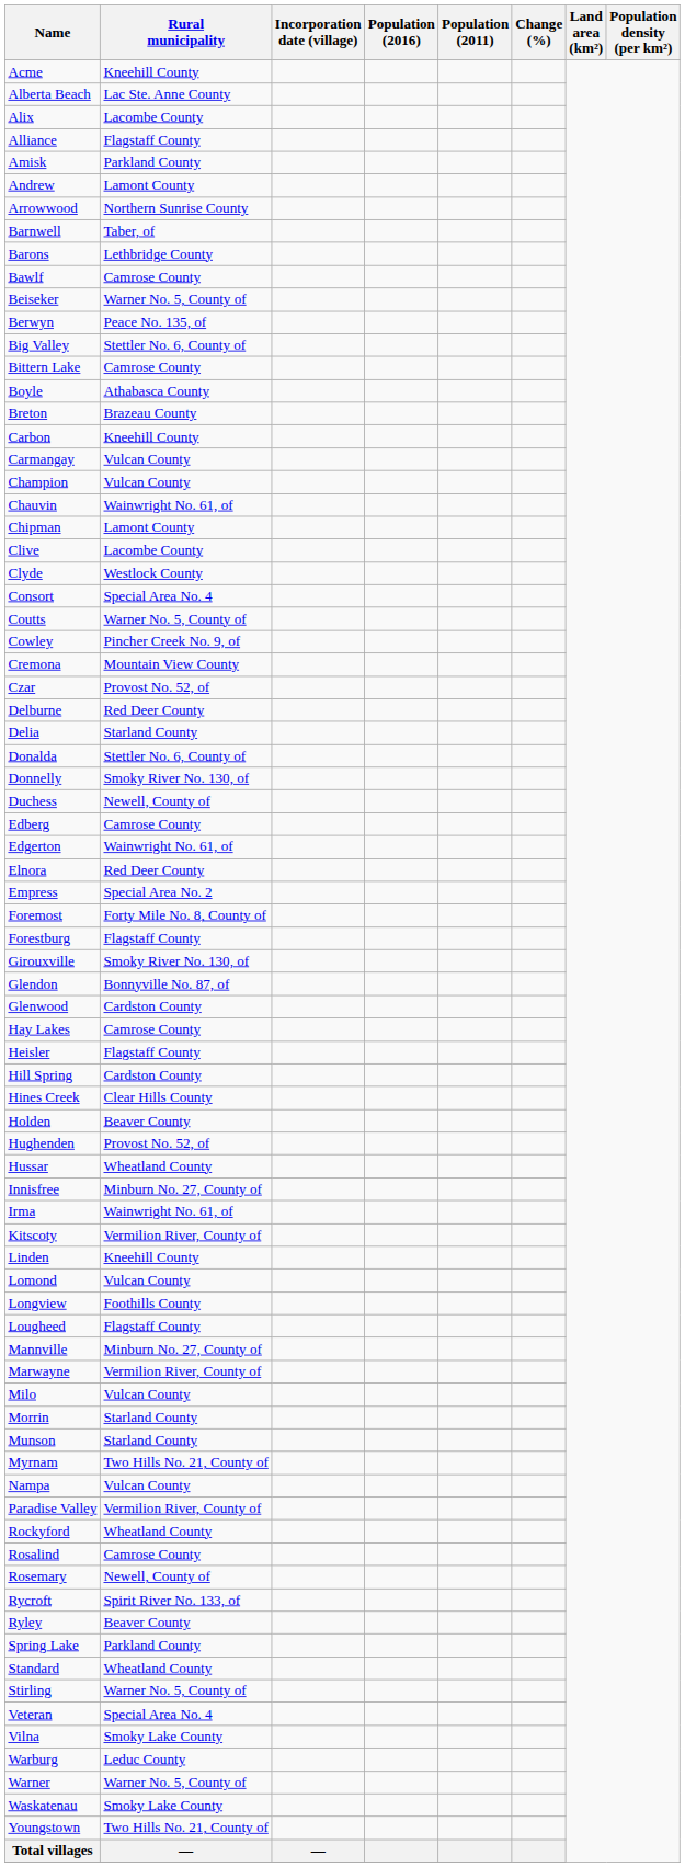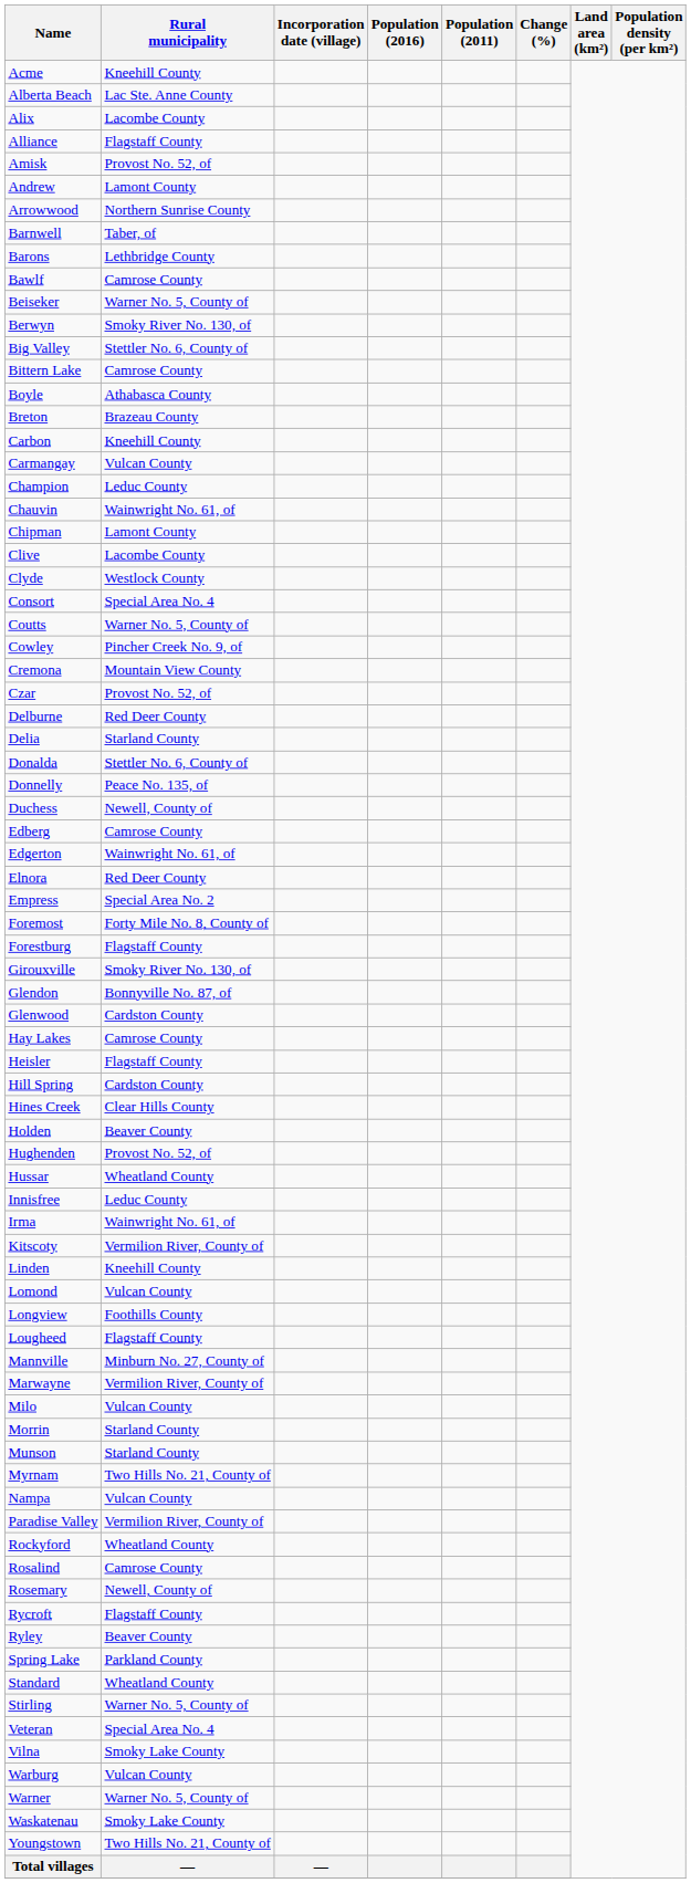 <table class="wikitable sortable mw-collapsible">
 <tr>
 <th>Name</th>
 <th><a href='#'>Rural<br>municipality</a></th>
 <th>Incorporation<br>date (village)</th>
 <th>Population<br>(2016)</th>
 <th>Population<br>(2011)</th>
 <th>Change<br>(%)</th>
 <th>Land<br>area<br>(km²)</th>
 <th>Population<br>density<br>(per km²)</th>
 </tr>
 <tr>
 <td scope="row"><a href='#'>Acme</a></td>
 <td><a href='#'>Kneehill County</a></td>
 <td align=center></td>
 <td></td>
 <td align=center></td>
 <td align=center></td>
 </tr>
 <tr>
 <td scope="row"><a href='#'>Alberta Beach</a></td>
 <td><a href='#'>Lac Ste. Anne County</a></td>
 <td align=center></td>
 <td></td>
 <td align=center></td>
 <td align=center></td>
 </tr>
 <tr>
 <td scope="row"><a href='#'>Alix</a></td>
 <td><a href='#'>Lacombe County</a></td>
 <td align=center></td>
 <td></td>
 <td align=center></td>
 <td align=center></td>
 </tr>
 <tr>
 <td scope="row"><a href='#'>Alliance</a></td>
 <td><a href='#'>Flagstaff County</a></td>
 <td align=center></td>
 <td></td>
 <td align=center></td>
 <td align=center></td>
 </tr>
 <tr>
 <td scope="row"><a href='#'>Amisk</a></td>
-<td><a href='#'>Parkland County</a></td>
+<td><a href='#'>Provost No. 52,  of</a></td>
 <td align=center></td>
 <td></td>
 <td align=center></td>
 <td align=center></td>
 </tr>
 <tr>
 <td scope="row"><a href='#'>Andrew</a></td>
 <td><a href='#'>Lamont County</a></td>
 <td align=center></td>
 <td></td>
 <td align=center></td>
 <td align=center></td>
 </tr>
 <tr>
 <td scope="row"><a href='#'>Arrowwood</a></td>
 <td><a href='#'>Northern Sunrise County</a></td>
 <td align=center></td>
 <td></td>
 <td align=center></td>
 <td align=center></td>
 </tr>
 <tr>
 <td scope="row"><a href='#'>Barnwell</a></td>
 <td><a href='#'>Taber,  of</a></td>
 <td align=center></td>
 <td></td>
 <td align=center></td>
 <td align=center></td>
 </tr>
 <tr>
 <td scope="row"><a href='#'>Barons</a></td>
 <td><a href='#'>Lethbridge County</a></td>
 <td align=center></td>
 <td></td>
 <td align=center></td>
 <td align=center></td>
 </tr>
 <tr>
 <td scope="row"><a href='#'>Bawlf</a></td>
 <td><a href='#'>Camrose County</a></td>
 <td align=center></td>
 <td></td>
 <td align=center></td>
 <td align=center></td>
 </tr>
 <tr>
 <td scope="row"><a href='#'>Beiseker</a></td>
 <td><a href='#'>Warner No. 5, County of</a></td>
 <td align=center></td>
 <td></td>
 <td align=center></td>
 <td align=center></td>
 </tr>
 <tr>
 <td scope="row"><a href='#'>Berwyn</a></td>
-<td><a href='#'>Peace No. 135,  of</a></td>
+<td><a href='#'>Smoky River No. 130,  of</a></td>
 <td align=center></td>
 <td></td>
 <td align=center></td>
 <td align=center></td>
 </tr>
 <tr>
 <td scope="row"><a href='#'>Big Valley</a></td>
 <td><a href='#'>Stettler No. 6, County of</a></td>
 <td align=center></td>
 <td></td>
 <td align=center></td>
 <td align=center></td>
 </tr>
 <tr>
 <td scope="row"><a href='#'>Bittern Lake</a></td>
 <td><a href='#'>Camrose County</a></td>
 <td align=center></td>
 <td></td>
 <td align=center></td>
 <td align=center></td>
 </tr>
 <tr>
 <td scope="row"><a href='#'>Boyle</a></td>
 <td><a href='#'>Athabasca County</a></td>
 <td align=center></td>
 <td></td>
 <td align=center></td>
 <td align=center></td>
 </tr>
 <tr>
 <td scope="row"><a href='#'>Breton</a></td>
 <td><a href='#'>Brazeau County</a></td>
 <td align=center></td>
 <td></td>
 <td align=center></td>
 <td align=center></td>
 </tr>
 <tr>
 <td scope="row"><a href='#'>Carbon</a></td>
 <td><a href='#'>Kneehill County</a></td>
 <td align=center></td>
 <td></td>
 <td align=center></td>
 <td align=center></td>
 </tr>
 <tr>
 <td scope="row"><a href='#'>Carmangay</a></td>
 <td><a href='#'>Vulcan County</a></td>
 <td align=center></td>
 <td></td>
 <td align=center></td>
 <td align=center></td>
 </tr>
 <tr>
 <td scope="row"><a href='#'>Champion</a></td>
-<td><a href='#'>Vulcan County</a></td>
+<td><a href='#'>Leduc County</a></td>
 <td align=center></td>
 <td></td>
 <td align=center></td>
 <td align=center></td>
 </tr>
 <tr>
 <td scope="row"><a href='#'>Chauvin</a></td>
 <td><a href='#'>Wainwright No. 61,  of</a></td>
 <td align=center></td>
 <td></td>
 <td align=center></td>
 <td align=center></td>
 </tr>
 <tr>
 <td scope="row"><a href='#'>Chipman</a></td>
 <td><a href='#'>Lamont County</a></td>
 <td align=center></td>
 <td></td>
 <td align=center></td>
 <td align=center></td>
 </tr>
 <tr>
 <td scope="row"><a href='#'>Clive</a></td>
 <td><a href='#'>Lacombe County</a></td>
 <td align=center></td>
 <td></td>
 <td align=center></td>
 <td align=center></td>
 </tr>
 <tr>
 <td scope="row"><a href='#'>Clyde</a></td>
 <td><a href='#'>Westlock County</a></td>
 <td align=center></td>
 <td></td>
 <td align=center></td>
 <td align=center></td>
 </tr>
 <tr>
 <td scope="row"><a href='#'>Consort</a></td>
 <td><a href='#'>Special Area No. 4</a></td>
 <td align=center></td>
 <td></td>
 <td align=center></td>
 <td align=center></td>
 </tr>
 <tr>
 <td scope="row"><a href='#'>Coutts</a></td>
 <td><a href='#'>Warner No. 5, County of</a></td>
 <td align=center></td>
 <td></td>
 <td align=center></td>
 <td align=center></td>
 </tr>
 <tr>
 <td scope="row"><a href='#'>Cowley</a></td>
 <td><a href='#'>Pincher Creek No. 9,  of</a></td>
 <td align=center></td>
 <td></td>
 <td align=center></td>
 <td align=center></td>
 </tr>
 <tr>
 <td scope="row"><a href='#'>Cremona</a></td>
 <td><a href='#'>Mountain View County</a></td>
 <td align=center></td>
 <td></td>
 <td align=center></td>
 <td align=center></td>
 </tr>
 <tr>
 <td scope="row"><a href='#'>Czar</a></td>
 <td><a href='#'>Provost No. 52,  of</a></td>
 <td align=center></td>
 <td></td>
 <td align=center></td>
 <td align=center></td>
 </tr>
 <tr>
 <td scope="row"><a href='#'>Delburne</a></td>
 <td><a href='#'>Red Deer County</a></td>
 <td align=center></td>
 <td></td>
 <td align=center></td>
 <td align=center></td>
 </tr>
 <tr>
 <td scope="row"><a href='#'>Delia</a></td>
 <td><a href='#'>Starland County</a></td>
 <td align=center></td>
 <td></td>
 <td align=center></td>
 <td align=center></td>
 </tr>
 <tr>
 <td scope="row"><a href='#'>Donalda</a></td>
 <td><a href='#'>Stettler No. 6, County of</a></td>
 <td align=center></td>
 <td></td>
 <td align=center></td>
 <td align=center></td>
 </tr>
 <tr>
 <td scope="row"><a href='#'>Donnelly</a></td>
-<td><a href='#'>Smoky River No. 130,  of</a></td>
+<td><a href='#'>Peace No. 135,  of</a></td>
 <td align=center></td>
 <td></td>
 <td align=center></td>
 <td align=center></td>
 </tr>
 <tr>
 <td scope="row"><a href='#'>Duchess</a></td>
 <td><a href='#'>Newell, County of</a></td>
 <td align=center></td>
 <td></td>
 <td align=center></td>
 <td align=center></td>
 </tr>
 <tr>
 <td scope="row"><a href='#'>Edberg</a></td>
 <td><a href='#'>Camrose County</a></td>
 <td align=center></td>
 <td></td>
 <td align=center></td>
 <td align=center></td>
 </tr>
 <tr>
 <td scope="row"><a href='#'>Edgerton</a></td>
 <td><a href='#'>Wainwright No. 61,  of</a></td>
 <td align=center></td>
 <td></td>
 <td align=center></td>
 <td align=center></td>
 </tr>
 <tr>
 <td scope="row"><a href='#'>Elnora</a></td>
 <td><a href='#'>Red Deer County</a></td>
 <td align=center></td>
 <td></td>
 <td align=center></td>
 <td align=center></td>
 </tr>
 <tr>
 <td scope="row"><a href='#'>Empress</a></td>
 <td><a href='#'>Special Area No. 2</a></td>
 <td align=center></td>
 <td></td>
 <td align=center></td>
 <td align=center></td>
 </tr>
 <tr>
 <td scope="row"><a href='#'>Foremost</a></td>
 <td><a href='#'>Forty Mile No. 8, County of</a></td>
 <td align=center></td>
 <td></td>
 <td align=center></td>
 <td align=center></td>
 </tr>
 <tr>
 <td scope="row"><a href='#'>Forestburg</a></td>
 <td><a href='#'>Flagstaff County</a></td>
 <td align=center></td>
 <td></td>
 <td align=center></td>
 <td align=center></td>
 </tr>
 <tr>
 <td scope="row"><a href='#'>Girouxville</a></td>
 <td><a href='#'>Smoky River No. 130,  of</a></td>
 <td align=center></td>
 <td></td>
 <td align=center></td>
 <td align=center></td>
 </tr>
 <tr>
 <td scope="row"><a href='#'>Glendon</a></td>
 <td><a href='#'>Bonnyville No. 87,  of</a></td>
 <td align=center></td>
 <td></td>
 <td align=center></td>
 <td align=center></td>
 </tr>
 <tr>
 <td scope="row"><a href='#'>Glenwood</a></td>
 <td><a href='#'>Cardston County</a></td>
 <td align=center></td>
 <td></td>
 <td align=center></td>
 <td align=center></td>
 </tr>
 <tr>
 <td scope="row"><a href='#'>Hay Lakes</a></td>
 <td><a href='#'>Camrose County</a></td>
 <td align=center></td>
 <td></td>
 <td align=center></td>
 <td align=center></td>
 </tr>
 <tr>
 <td scope="row"><a href='#'>Heisler</a></td>
 <td><a href='#'>Flagstaff County</a></td>
 <td align=center></td>
 <td></td>
 <td align=center></td>
 <td align=center></td>
 </tr>
 <tr>
 <td scope="row"><a href='#'>Hill Spring</a></td>
 <td><a href='#'>Cardston County</a></td>
 <td align=center></td>
 <td></td>
 <td align=center></td>
 <td align=center></td>
 </tr>
 <tr>
 <td scope="row"><a href='#'>Hines Creek</a></td>
 <td><a href='#'>Clear Hills County</a></td>
 <td align=center></td>
 <td></td>
 <td align=center></td>
 <td align=center></td>
 </tr>
 <tr>
 <td scope="row"><a href='#'>Holden</a></td>
 <td><a href='#'>Beaver County</a></td>
 <td align=center></td>
 <td></td>
 <td align=center></td>
 <td align=center></td>
 </tr>
 <tr>
 <td scope="row"><a href='#'>Hughenden</a></td>
 <td><a href='#'>Provost No. 52,  of</a></td>
 <td align=center></td>
 <td></td>
 <td align=center></td>
 <td align=center></td>
 </tr>
 <tr>
 <td scope="row"><a href='#'>Hussar</a></td>
 <td><a href='#'>Wheatland County</a></td>
 <td align=center></td>
 <td></td>
 <td align=center></td>
 <td align=center></td>
 </tr>
 <tr>
 <td scope="row"><a href='#'>Innisfree</a></td>
-<td><a href='#'>Minburn No. 27, County of</a></td>
+<td><a href='#'>Leduc County</a></td>
 <td align=center></td>
 <td></td>
 <td align=center></td>
 <td align=center></td>
 </tr>
 <tr>
 <td scope="row"><a href='#'>Irma</a></td>
 <td><a href='#'>Wainwright No. 61,  of</a></td>
 <td align=center></td>
 <td></td>
 <td align=center></td>
 <td align=center></td>
 </tr>
 <tr>
 <td scope="row"><a href='#'>Kitscoty</a></td>
 <td><a href='#'>Vermilion River, County of</a></td>
 <td align=center></td>
 <td></td>
 <td align=center></td>
 <td align=center></td>
 </tr>
 <tr>
 <td scope="row"><a href='#'>Linden</a></td>
 <td><a href='#'>Kneehill County</a></td>
 <td align=center></td>
 <td></td>
 <td align=center></td>
 <td align=center></td>
 </tr>
 <tr>
 <td scope="row"><a href='#'>Lomond</a></td>
 <td><a href='#'>Vulcan County</a></td>
 <td align=center></td>
 <td></td>
 <td align=center></td>
 <td align=center></td>
 </tr>
 <tr>
 <td scope="row"><a href='#'>Longview</a></td>
 <td><a href='#'>Foothills County</a></td>
 <td align=center></td>
 <td></td>
 <td align=center></td>
 <td align=center></td>
 </tr>
 <tr>
 <td scope="row"><a href='#'>Lougheed</a></td>
 <td><a href='#'>Flagstaff County</a></td>
 <td align=center></td>
 <td></td>
 <td align=center></td>
 <td align=center></td>
 </tr>
 <tr>
 <td scope="row"><a href='#'>Mannville</a></td>
 <td><a href='#'>Minburn No. 27, County of</a></td>
 <td align=center></td>
 <td></td>
 <td align=center></td>
 <td align=center></td>
 </tr>
 <tr>
 <td scope="row"><a href='#'>Marwayne</a></td>
 <td><a href='#'>Vermilion River, County of</a></td>
 <td align=center></td>
 <td></td>
 <td align=center></td>
 <td align=center></td>
 </tr>
 <tr>
 <td scope="row"><a href='#'>Milo</a></td>
 <td><a href='#'>Vulcan County</a></td>
 <td align=center></td>
 <td></td>
 <td align=center></td>
 <td align=center></td>
 </tr>
 <tr>
 <td scope="row"><a href='#'>Morrin</a></td>
 <td><a href='#'>Starland County</a></td>
 <td align=center></td>
 <td></td>
 <td align=center></td>
 <td align=center></td>
 </tr>
 <tr>
 <td scope="row"><a href='#'>Munson</a></td>
 <td><a href='#'>Starland County</a></td>
 <td align=center></td>
 <td></td>
 <td align=center></td>
 <td align=center></td>
 </tr>
 <tr>
 <td scope="row"><a href='#'>Myrnam</a></td>
 <td><a href='#'>Two Hills No. 21, County of</a></td>
 <td align=center></td>
 <td></td>
 <td align=center></td>
 <td align=center></td>
 </tr>
 <tr>
 <td scope="row"><a href='#'>Nampa</a></td>
 <td><a href='#'>Vulcan County</a></td>
 <td align=center></td>
 <td></td>
 <td align=center></td>
 <td align=center></td>
 </tr>
 <tr>
 <td scope="row"><a href='#'>Paradise Valley</a></td>
 <td><a href='#'>Vermilion River, County of</a></td>
 <td align=center></td>
 <td></td>
 <td align=center></td>
 <td align=center></td>
 </tr>
 <tr>
 <td scope="row"><a href='#'>Rockyford</a></td>
 <td><a href='#'>Wheatland County</a></td>
 <td align=center></td>
 <td></td>
 <td align=center></td>
 <td align=center></td>
 </tr>
 <tr>
 <td scope="row"><a href='#'>Rosalind</a></td>
 <td><a href='#'>Camrose County</a></td>
 <td align=center></td>
 <td></td>
 <td align=center></td>
 <td align=center></td>
 </tr>
 <tr>
 <td scope="row"><a href='#'>Rosemary</a></td>
 <td><a href='#'>Newell, County of</a></td>
 <td align=center></td>
 <td></td>
 <td align=center></td>
 <td align=center></td>
 </tr>
 <tr>
 <td scope="row"><a href='#'>Rycroft</a></td>
-<td><a href='#'>Spirit River No. 133,  of</a></td>
+<td><a href='#'>Flagstaff County</a></td>
 <td align=center></td>
 <td></td>
 <td align=center></td>
 <td align=center></td>
 </tr>
 <tr>
 <td scope="row"><a href='#'>Ryley</a></td>
 <td><a href='#'>Beaver County</a></td>
 <td align=center></td>
 <td></td>
 <td align=center></td>
 <td align=center></td>
 </tr>
 <tr>
 <td scope="row"><a href='#'>Spring Lake</a></td>
 <td><a href='#'>Parkland County</a></td>
 <td align=center></td>
 <td></td>
 <td align=center></td>
 <td align=center></td>
 </tr>
 <tr>
 <td scope="row"><a href='#'>Standard</a></td>
 <td><a href='#'>Wheatland County</a></td>
 <td align=center></td>
 <td></td>
 <td align=center></td>
 <td align=center></td>
 </tr>
 <tr>
 <td scope="row"><a href='#'>Stirling</a></td>
 <td><a href='#'>Warner No. 5, County of</a></td>
 <td align=center></td>
 <td></td>
 <td align=center></td>
 <td align=center></td>
 </tr>
 <tr>
 <td scope="row"><a href='#'>Veteran</a></td>
 <td><a href='#'>Special Area No. 4</a></td>
 <td align=center></td>
 <td></td>
 <td align=center></td>
 <td align=center></td>
 </tr>
 <tr>
 <td scope="row"><a href='#'>Vilna</a></td>
 <td><a href='#'>Smoky Lake County</a></td>
 <td align=center></td>
 <td></td>
 <td align=center></td>
 <td align=center></td>
 </tr>
 <tr>
 <td scope="row"><a href='#'>Warburg</a></td>
-<td><a href='#'>Leduc County</a></td>
+<td><a href='#'>Vulcan County</a></td>
 <td align=center></td>
 <td></td>
 <td align=center></td>
 <td align=center></td>
 </tr>
 <tr>
 <td scope="row"><a href='#'>Warner</a></td>
 <td><a href='#'>Warner No. 5, County of</a></td>
 <td align=center></td>
 <td></td>
 <td align=center></td>
 <td align=center></td>
 </tr>
 <tr>
 <td scope="row"><a href='#'>Waskatenau</a></td>
 <td><a href='#'>Smoky Lake County</a></td>
 <td align=center></td>
 <td></td>
 <td align=center></td>
 <td align=center></td>
 </tr>
 <tr>
 <td scope="row"><a href='#'>Youngstown</a></td>
 <td><a href='#'>Two Hills No. 21, County of</a></td>
 <td align=center></td>
 <td></td>
 <td align=center></td>
 <td align=center></td>
 </tr>
 <tr class="sortbottom" align="center" style="background: #f2f2f2;">
 <td><strong>Total villages</strong></td>
 <td align=center><strong>—</strong></td>
 <td align=center><strong>—</strong></td>
 <td></td>
 <td align=center><strong></strong></td>
 <td><strong></strong></td>
 </tr>
 <tr class="sortbottom" align="center" style="background: #f2f2f2;">
 </tr>
 </table>
